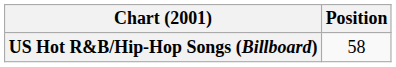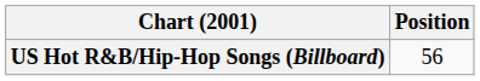 <table class="wikitable plainrowheaders" style="text-align:center">
 <tr>
 <th scope="col">Chart (2001)</th>
 <th scope="col">Position</th>
 </tr>
 <tr>
 <th scope="row">US Hot R&B/Hip-Hop Songs (<em>Billboard</em>)</th>
-<td>58</td>
+<td>56</td>
 </tr>
 </table>
